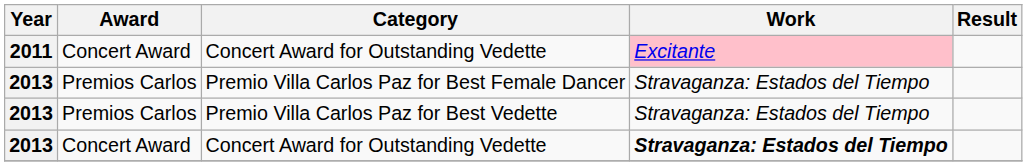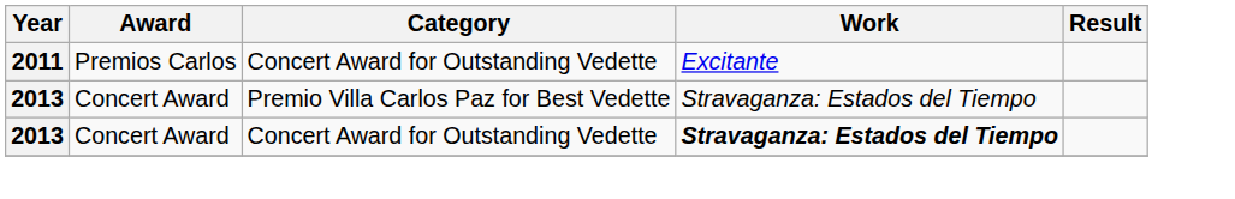 <table class="wikitable plainrowheaders sortable">
 <tr>
 <th scope="col">Year</th>
 <th scope="col">Award</th>
 <th scope="col">Category</th>
 <th scope="col">Work</th>
 <th scope="col">Result</th>
 </tr>
 <tr>
 <th scope="row">2011</th>
-<td>Concert Award</td>
+<td>Premios Carlos</td>
 <td>Concert Award for Outstanding Vedette</td>
-<td style="background: pink;"><em><a href='#'>Excitante</a></em></td>
+<td><em><a href='#'>Excitante</a></em></td>
 <td></td>
 </tr>
 <tr>
 <th scope="row">2013</th>
-<td>Premios Carlos</td>
-<td>Premio Villa Carlos Paz for Best Female Dancer</td>
-<td><em>Stravaganza: Estados del Tiempo</em></td>
-<td></td>
-</tr>
-<tr>
-<th scope="row">2013</th>
-<td>Premios Carlos</td>
+<td>Concert Award</td>
 <td>Premio Villa Carlos Paz for Best Vedette</td>
 <td><em>Stravaganza: Estados del Tiempo</em></td>
 <td></td>
 </tr>
 <tr>
 <th scope="row">2013</th>
 <td>Concert Award</td>
 <td>Concert Award for Outstanding Vedette</td>
 <td><strong><em>Stravaganza: Estados del Tiempo</em></strong></td>
 <td></td>
 </tr>
 <tr>
 </tr>
 </table>
